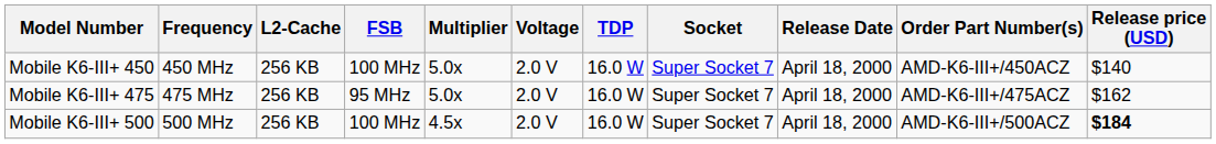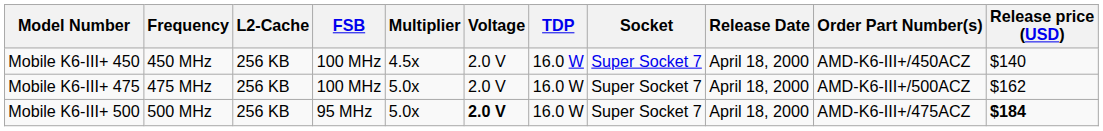 <table class="wikitable">
 <tr>
 <th>Model Number</th>
 <th>Frequency</th>
 <th>L2-Cache</th>
 <th><a href='#'>FSB</a></th>
 <th>Multiplier</th>
 <th>Voltage</th>
 <th><a href='#'>TDP</a></th>
 <th>Socket</th>
 <th>Release Date</th>
 <th>Order Part Number(s)</th>
 <th>Release price<br>(<a href='#'>USD</a>)</th>
 </tr>
 <tr>
 <td>Mobile K6-III+ 450</td>
 <td>450 MHz</td>
 <td>256 KB</td>
 <td>100 MHz</td>
-<td>5.0x</td>
+<td>4.5x</td>
 <td>2.0 V</td>
 <td>16.0 <a href='#'>W</a></td>
 <td><a href='#'>Super Socket 7</a></td>
 <td>April 18, 2000</td>
 <td>AMD-K6-III+/450ACZ</td>
 <td>$140</td>
 </tr>
 <tr>
 <td>Mobile K6-III+ 475</td>
 <td>475 MHz</td>
 <td>256 KB</td>
-<td>95 MHz</td>
+<td>100 MHz</td>
 <td>5.0x</td>
 <td>2.0 V</td>
 <td>16.0 W</td>
 <td>Super Socket 7</td>
 <td>April 18, 2000</td>
-<td>AMD-K6-III+/475ACZ</td>
+<td>AMD-K6-III+/500ACZ</td>
 <td>$162</td>
 </tr>
 <tr>
 <td>Mobile K6-III+ 500</td>
 <td>500 MHz</td>
 <td>256 KB</td>
-<td>100 MHz</td>
-<td>4.5x</td>
-<td>2.0 V</td>
+<td>95 MHz</td>
+<td>5.0x</td>
+<td><strong>2.0 V</strong></td>
 <td>16.0 W</td>
 <td>Super Socket 7</td>
 <td>April 18, 2000</td>
-<td>AMD-K6-III+/500ACZ</td>
+<td>AMD-K6-III+/475ACZ</td>
 <td><strong>$184</strong></td>
 </tr>
 </table>
